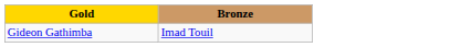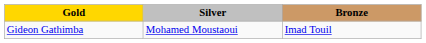 <table class="wikitable" style="text-align:left">
 <tr align="center">
 <td width=200 bgcolor=gold><strong>Gold</strong></td>
+<td width=200 bgcolor=silver><strong>Silver</strong></td>
 <td width=200 bgcolor=CC9966><strong>Bronze</strong></td>
 </tr>
 <tr>
 <td><a href='#'>Gideon Gathimba</a><br><em></em></td>
+<td><a href='#'>Mohamed Moustaoui</a><br><em></em></td>
 <td><a href='#'>Imad Touil</a><br><em></em></td>
 </tr>
 </table>
